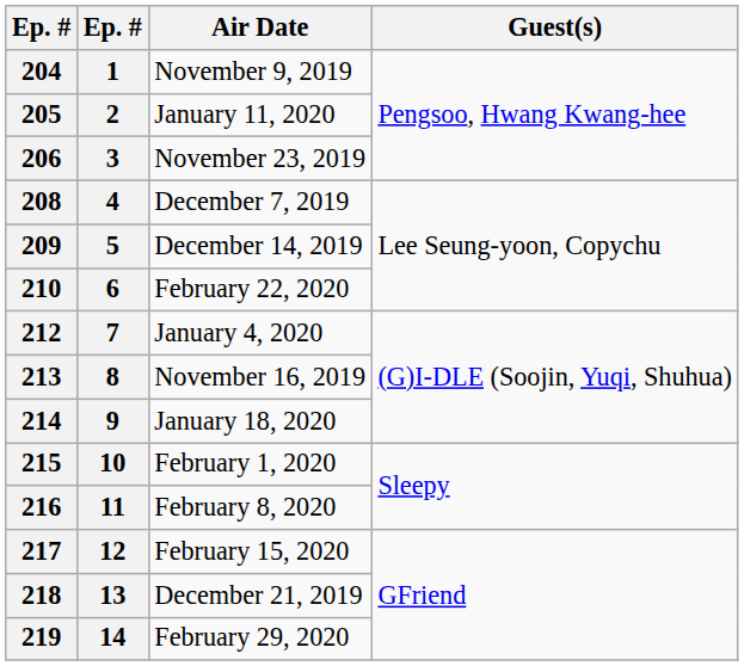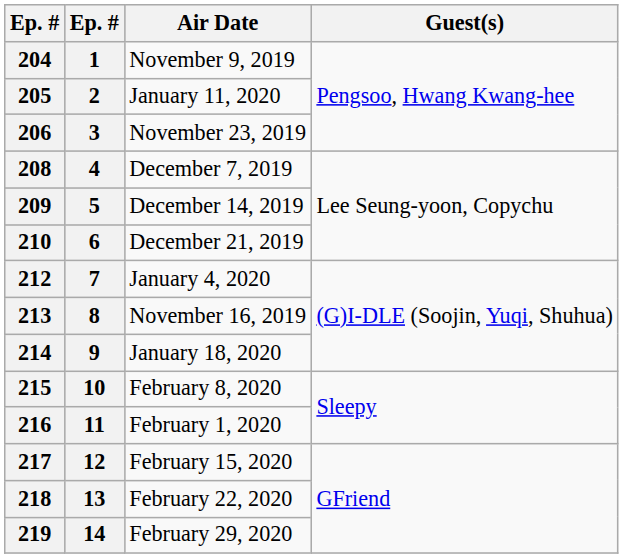 <table class="wikitable" style = "font-size: 90%;">
 <tr>
 <th>Ep. #</th>
 <th>Ep. #</th>
 <th>Air Date</th>
 <th>Guest(s)</th>
 </tr>
 <tr>
 <th>204</th>
 <th>1</th>
 <td>November 9, 2019</td>
 <td rowspan="3"><a href='#'>Pengsoo</a>, <a href='#'>Hwang Kwang-hee</a></td>
 </tr>
 <tr>
 <th>205</th>
 <th>2</th>
 <td>January 11, 2020</td>
 </tr>
 <tr>
 <th>206</th>
 <th>3</th>
 <td>November 23, 2019</td>
 </tr>
 <tr>
 <th>208</th>
 <th>4</th>
 <td>December 7, 2019</td>
 <td rowspan="3">Lee Seung-yoon, Copychu</td>
 </tr>
 <tr>
 <th>209</th>
 <th>5</th>
 <td>December 14, 2019</td>
 </tr>
 <tr>
 <th>210</th>
 <th>6</th>
-<td>February 22, 2020</td>
+<td>December 21, 2019</td>
 </tr>
 <tr>
 <th>212</th>
 <th>7</th>
 <td>January 4, 2020</td>
 <td rowspan="3"><a href='#'>(G)I-DLE</a> (Soojin, <a href='#'>Yuqi</a>, Shuhua)</td>
 </tr>
 <tr>
 <th>213</th>
 <th>8</th>
 <td>November 16, 2019</td>
 </tr>
 <tr>
 <th>214</th>
 <th>9</th>
 <td>January 18, 2020</td>
 </tr>
 <tr>
 <th>215</th>
 <th>10</th>
-<td>February 1, 2020</td>
+<td>February 8, 2020</td>
 <td rowspan="2"><a href='#'>Sleepy</a></td>
 </tr>
 <tr>
 <th>216</th>
 <th>11</th>
-<td>February 8, 2020</td>
+<td>February 1, 2020</td>
 </tr>
 <tr>
 <th>217</th>
 <th>12</th>
 <td>February 15, 2020</td>
 <td rowspan="3"><a href='#'>GFriend</a></td>
 </tr>
 <tr>
 <th>218</th>
 <th>13</th>
-<td>December 21, 2019</td>
+<td>February 22, 2020</td>
 </tr>
 <tr>
 <th>219</th>
 <th>14</th>
 <td>February 29, 2020</td>
 </tr>
 </table>
